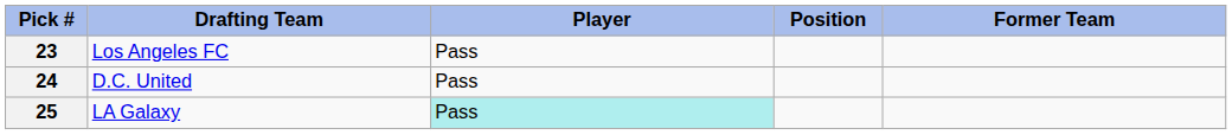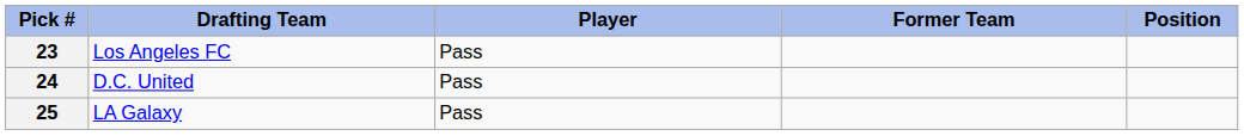 <table class="wikitable sortable" style="width: 80%">
 <tr>
 <th style="background:#A8BDEC;" width=6%>Pick #</th>
 <th width=25% style="background:#A8BDEC;">Drafting Team</th>
 <th width=25% style="background:#A8BDEC;">Player</th>
+<th width=25% style="background:#A8BDEC;">Former Team</th>
 <th width=8% style="background:#A8BDEC;">Position</th>
-<th width=25% style="background:#A8BDEC;">Former Team</th>
 </tr>
 <tr>
 <th>23</th>
 <td><a href='#'>Los Angeles FC</a></td>
 <td>Pass</td>
 <td></td>
 <td></td>
 </tr>
 <tr>
 <th>24</th>
 <td><a href='#'>D.C. United</a></td>
 <td>Pass</td>
 <td></td>
 <td></td>
 </tr>
 <tr>
 <th>25</th>
 <td><a href='#'>LA Galaxy</a></td>
-<td style="background: paleturquoise;">Pass</td>
+<td>Pass</td>
 <td></td>
 <td></td>
 </tr>
 </table>
